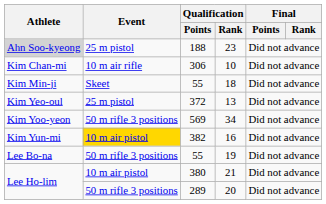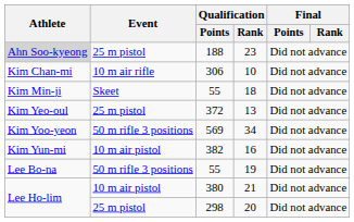 <table class="wikitable" style="font-size:90%">
 <tr>
 <th rowspan="2">Athlete</th>
 <th rowspan="2">Event</th>
 <th colspan=2>Qualification</th>
 <th colspan=2>Final</th>
 </tr>
 <tr style="font-size:95%">
 <th>Points</th>
 <th>Rank</th>
 <th>Points</th>
 <th>Rank</th>
 </tr>
 <tr align=center>
 <td align=left style="background: lightgrey;"><a href='#'>Ahn Soo-kyeong</a></td>
 <td align=left><a href='#'>25 m pistol</a></td>
 <td>188</td>
 <td>23</td>
 <td colspan=2>Did not advance</td>
 </tr>
 <tr align=center>
 <td align=left><a href='#'>Kim Chan-mi</a></td>
 <td align=left><a href='#'>10 m air rifle</a></td>
 <td>306</td>
 <td>10</td>
 <td colspan=2>Did not advance</td>
 </tr>
 <tr align=center>
 <td align=left><a href='#'>Kim Min-ji</a></td>
 <td align=left><a href='#'>Skeet</a></td>
 <td>55</td>
 <td>18</td>
 <td colspan=2>Did not advance</td>
 </tr>
 <tr align=center>
 <td align=left><a href='#'>Kim Yeo-oul</a></td>
 <td align=left><a href='#'>25 m pistol</a></td>
 <td>372</td>
 <td>13</td>
 <td colspan=2>Did not advance</td>
 </tr>
 <tr align=center>
 <td align=left><a href='#'>Kim Yoo-yeon</a></td>
 <td align=left><a href='#'>50 m rifle 3 positions</a></td>
 <td>569</td>
 <td>34</td>
 <td colspan=2>Did not advance</td>
 </tr>
 <tr align=center>
 <td align=left><a href='#'>Kim Yun-mi</a></td>
-<td align=left style="background: gold;"><a href='#'>10 m air pistol</a></td>
+<td align=left><a href='#'>10 m air pistol</a></td>
 <td>382</td>
 <td>16</td>
 <td colspan=2>Did not advance</td>
 </tr>
 <tr align=center>
 <td align=left><a href='#'>Lee Bo-na</a></td>
 <td align=left><a href='#'>50 m rifle 3 positions</a></td>
 <td>55</td>
 <td>19</td>
 <td colspan=2>Did not advance</td>
 </tr>
 <tr align=center>
 <td align=left rowspan=2><a href='#'>Lee Ho-lim</a></td>
 <td align=left><a href='#'>10 m air pistol</a></td>
 <td>380</td>
 <td>21</td>
 <td colspan=2>Did not advance</td>
 </tr>
 <tr align=center>
-<td align=left><a href='#'>50 m rifle 3 positions</a></td>
-<td>289</td>
+<td align=left><a href='#'>25 m pistol</a></td>
+<td>298</td>
 <td>20</td>
 <td colspan=2>Did not advance</td>
 </tr>
 </table>
